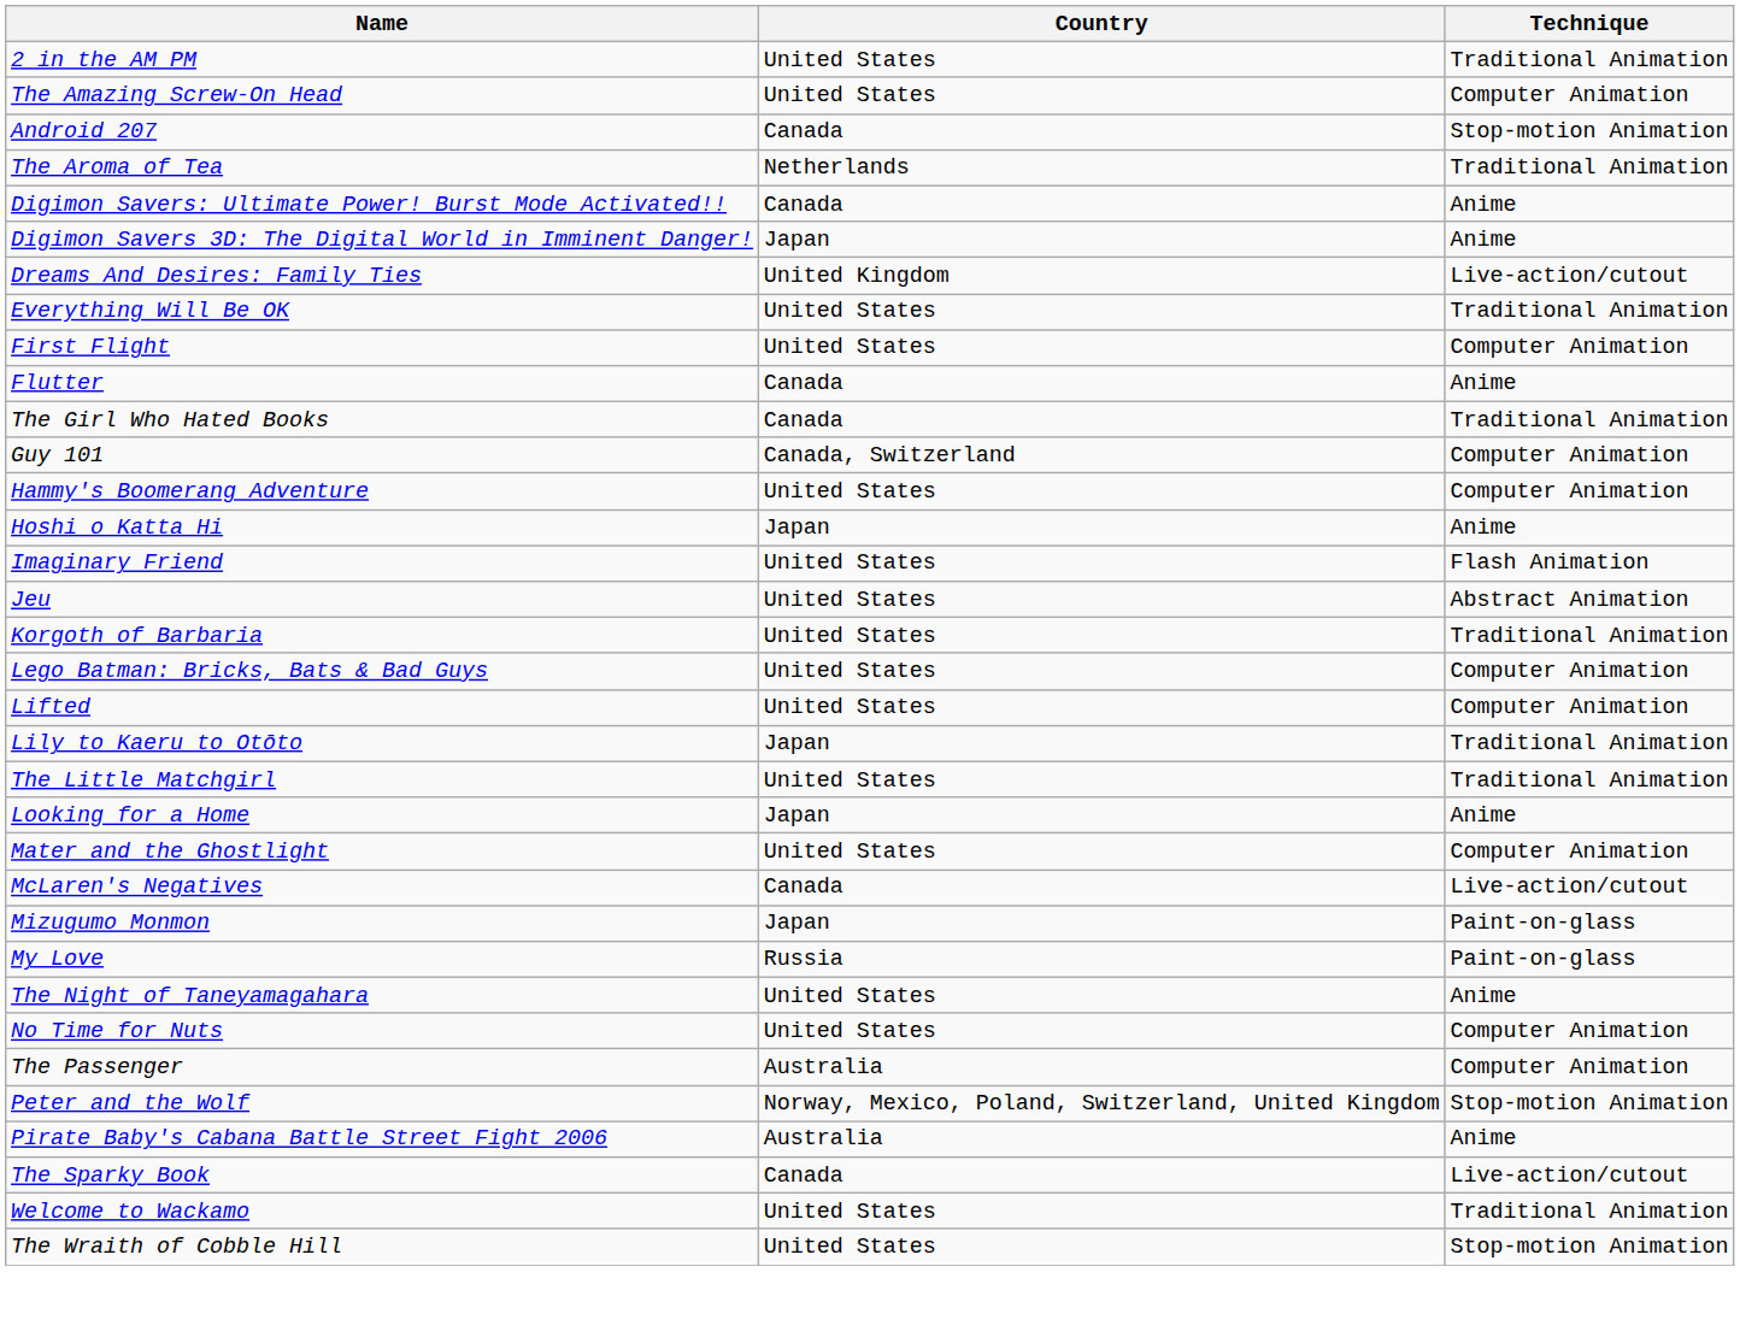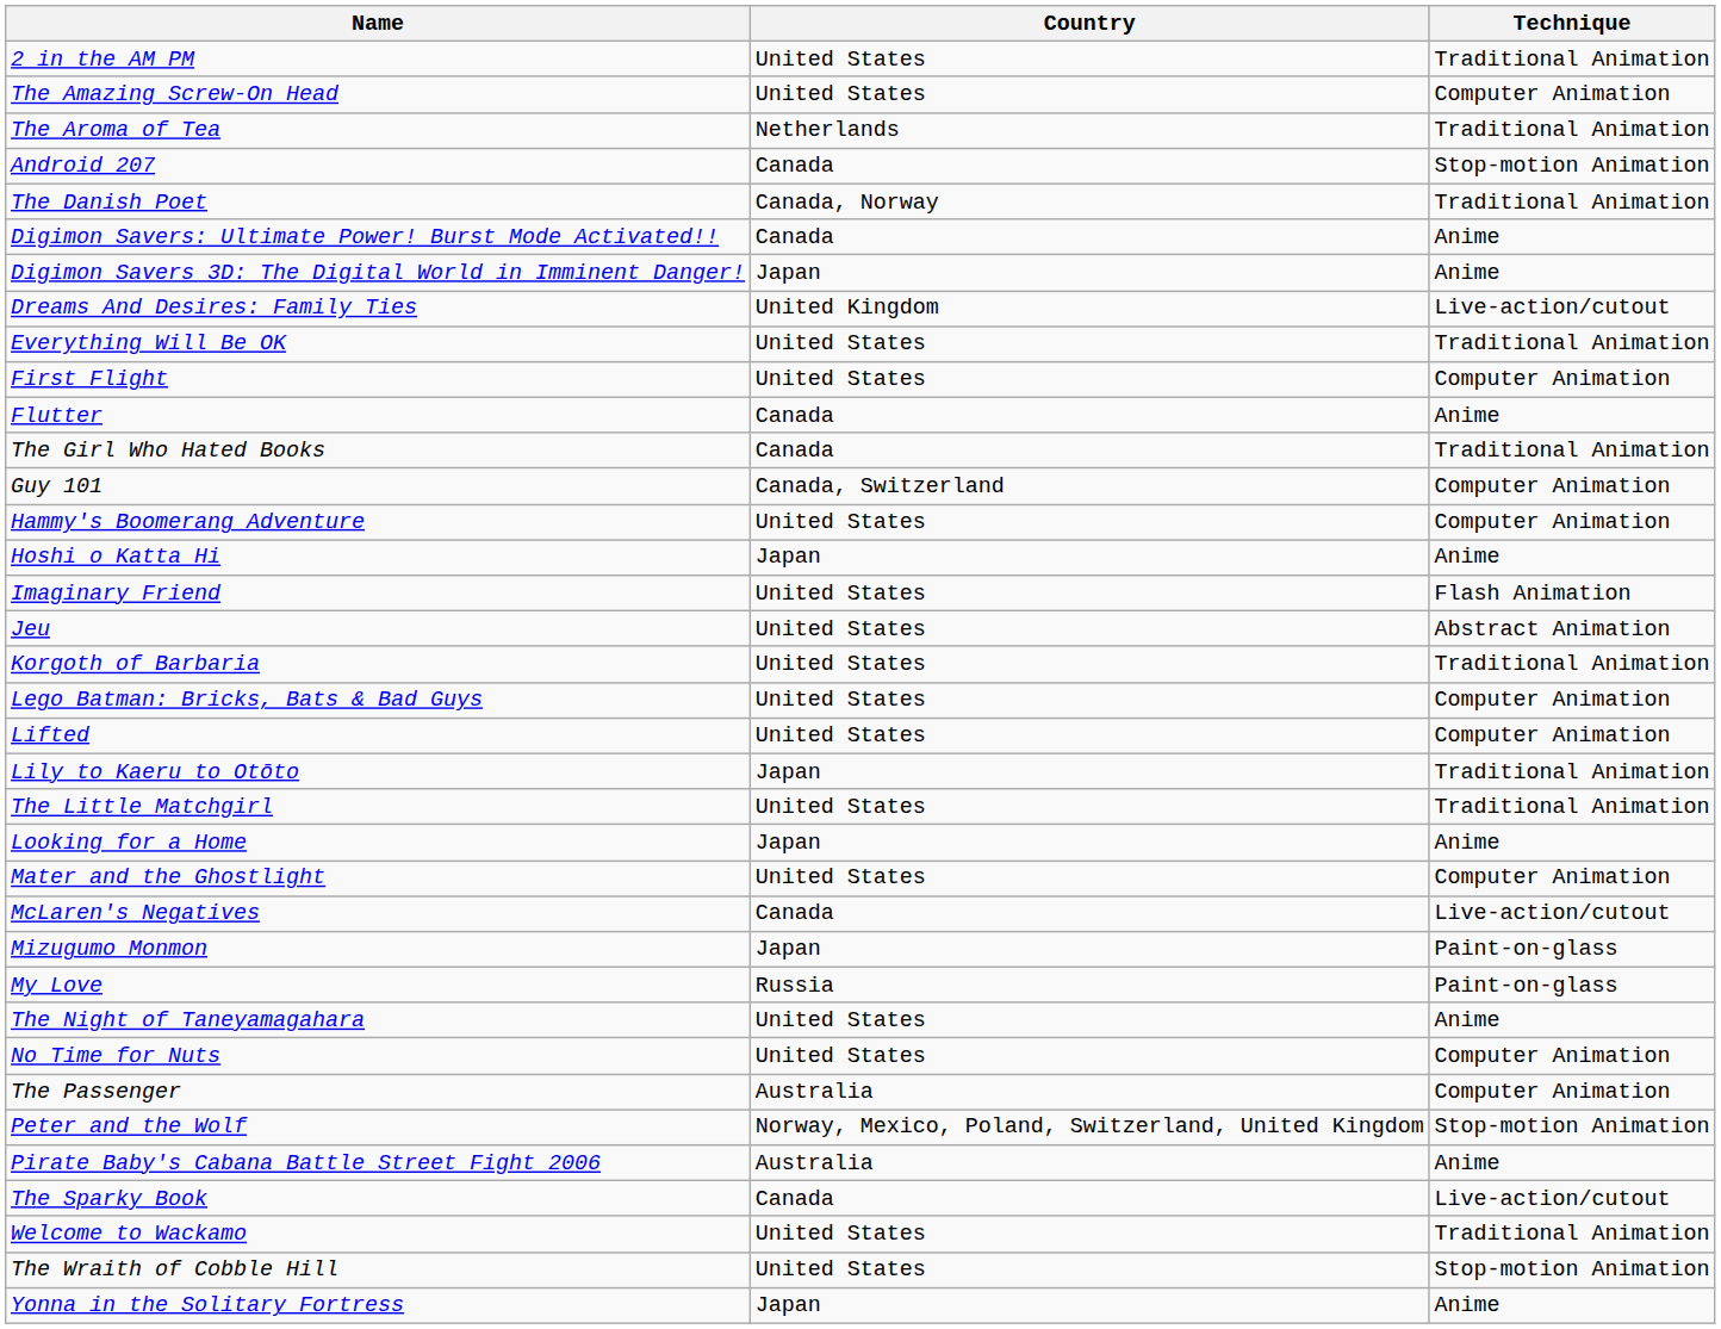 <table class="wikitable sortable">
 <tr>
 <th>Name</th>
 <th>Country</th>
 <th>Technique</th>
 </tr>
 <tr>
 <td><em><a href='#'>2 in the AM PM</a></em></td>
 <td>United States</td>
 <td>Traditional Animation</td>
 </tr>
 <tr>
 <td><em><a href='#'>The Amazing Screw-On Head</a></em></td>
 <td>United States</td>
 <td>Computer Animation</td>
 </tr>
 <tr>
+<td><em><a href='#'>The Aroma of Tea</a></em></td>
+<td>Netherlands</td>
+<td>Traditional Animation</td>
+</tr>
+<tr>
 <td><em><a href='#'>Android 207</a></em></td>
 <td>Canada</td>
 <td>Stop-motion Animation</td>
 </tr>
 <tr>
-<td><em><a href='#'>The Aroma of Tea</a></em></td>
-<td>Netherlands</td>
+<td><em><a href='#'>The Danish Poet</a></em></td>
+<td>Canada, Norway</td>
 <td>Traditional Animation</td>
 </tr>
 <tr>
 <td><em><a href='#'>Digimon Savers: Ultimate Power! Burst Mode Activated!!</a></em></td>
 <td>Canada</td>
 <td>Anime</td>
 </tr>
 <tr>
 <td><em><a href='#'>Digimon Savers 3D: The Digital World in Imminent Danger!</a></em></td>
 <td>Japan</td>
 <td>Anime</td>
 </tr>
 <tr>
 <td><em><a href='#'>Dreams And Desires: Family Ties</a></em></td>
 <td>United Kingdom</td>
 <td>Live-action/cutout</td>
 </tr>
 <tr>
 <td><em><a href='#'>Everything Will Be OK</a></em></td>
 <td>United States</td>
 <td>Traditional Animation</td>
 </tr>
 <tr>
 <td><em><a href='#'>First Flight</a></em></td>
 <td>United States</td>
 <td>Computer Animation</td>
 </tr>
 <tr>
 <td><em><a href='#'>Flutter</a></em></td>
 <td>Canada</td>
 <td>Anime</td>
 </tr>
 <tr>
 <td><em>The Girl Who Hated Books</em></td>
 <td>Canada</td>
 <td>Traditional Animation</td>
 </tr>
 <tr>
 <td><em>Guy 101</em></td>
 <td>Canada, Switzerland</td>
 <td>Computer Animation</td>
 </tr>
 <tr>
 <td><em><a href='#'>Hammy's Boomerang Adventure</a></em></td>
 <td>United States</td>
 <td>Computer Animation</td>
 </tr>
 <tr>
 <td><em><a href='#'>Hoshi o Katta Hi</a></em></td>
 <td>Japan</td>
 <td>Anime</td>
 </tr>
 <tr>
 <td><em><a href='#'>Imaginary Friend</a></em></td>
 <td>United States</td>
 <td>Flash Animation</td>
 </tr>
 <tr>
 <td><em><a href='#'>Jeu</a></em></td>
 <td>United States</td>
 <td>Abstract Animation</td>
 </tr>
 <tr>
 <td><em><a href='#'>Korgoth of Barbaria</a></em></td>
 <td>United States</td>
 <td>Traditional Animation</td>
 </tr>
 <tr>
 <td><em><a href='#'>Lego Batman: Bricks, Bats & Bad Guys</a></em></td>
 <td>United States</td>
 <td>Computer Animation</td>
 </tr>
 <tr>
 <td><em><a href='#'>Lifted</a></em></td>
 <td>United States</td>
 <td>Computer Animation</td>
 </tr>
 <tr>
 <td><em><a href='#'>Lily to Kaeru to Otōto</a></em></td>
 <td>Japan</td>
 <td>Traditional Animation</td>
 </tr>
 <tr>
 <td><em><a href='#'>The Little Matchgirl</a></em></td>
 <td>United States</td>
 <td>Traditional Animation</td>
 </tr>
 <tr>
 <td><em><a href='#'>Looking for a Home</a></em></td>
 <td>Japan</td>
 <td>Anime</td>
 </tr>
 <tr>
 <td><em><a href='#'>Mater and the Ghostlight</a></em></td>
 <td>United States</td>
 <td>Computer Animation</td>
 </tr>
 <tr>
 <td><em><a href='#'>McLaren's Negatives</a></em></td>
 <td>Canada</td>
 <td>Live-action/cutout</td>
 </tr>
 <tr>
 <td><em><a href='#'>Mizugumo Monmon</a></em></td>
 <td>Japan</td>
 <td>Paint-on-glass</td>
 </tr>
 <tr>
 <td><em><a href='#'>My Love</a></em></td>
 <td>Russia</td>
 <td>Paint-on-glass</td>
 </tr>
 <tr>
 <td><em><a href='#'>The Night of Taneyamagahara</a></em></td>
 <td>United States</td>
 <td>Anime</td>
 </tr>
 <tr>
 <td><em><a href='#'>No Time for Nuts</a></em></td>
 <td>United States</td>
 <td>Computer Animation</td>
 </tr>
 <tr>
 <td><em>The Passenger</em></td>
 <td>Australia</td>
 <td>Computer Animation</td>
 </tr>
 <tr>
 <td><em><a href='#'>Peter and the Wolf</a></em></td>
 <td>Norway, Mexico, Poland, Switzerland, United Kingdom</td>
 <td>Stop-motion Animation</td>
 </tr>
 <tr>
 <td><em><a href='#'>Pirate Baby's Cabana Battle Street Fight 2006</a></em></td>
 <td>Australia</td>
 <td>Anime</td>
 </tr>
 <tr>
 <td><em><a href='#'>The Sparky Book</a></em></td>
 <td>Canada</td>
 <td>Live-action/cutout</td>
 </tr>
 <tr>
 <td><em><a href='#'>Welcome to Wackamo</a></em></td>
 <td>United States</td>
 <td>Traditional Animation</td>
 </tr>
 <tr>
 <td><em>The Wraith of Cobble Hill</em></td>
 <td>United States</td>
 <td>Stop-motion Animation</td>
 </tr>
+<tr>
+<td><em><a href='#'>Yonna in the Solitary Fortress</a></em></td>
+<td>Japan</td>
+<td>Anime</td>
+</tr>
 </table>
